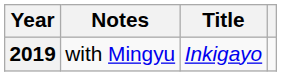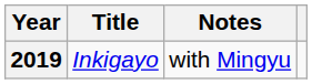 <table class="wikitable plainrowheaders">
 <tr>
 <th scope="col">Year</th>
+<th scope="col">Title</th>
 <th scope="col">Notes</th>
-<th scope="col">Title</th>
 <th scope="col" class="unsortable"></th>
 </tr>
 <tr>
 <th scope="row">2019</th>
+<td><em><a href='#'>Inkigayo</a></em></td>
 <td>with <a href='#'>Mingyu</a></td>
-<td><em><a href='#'>Inkigayo</a></em></td>
 <td style="text-align:center"></td>
 </tr>
 </table>
